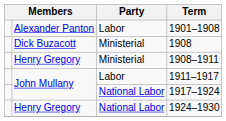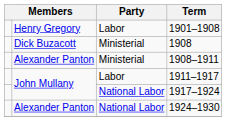 <table class="wikitable">
 <tr>
 <th colspan="2">Members</th>
 <th>Party</th>
 <th>Term</th>
 </tr>
 <tr>
 <td> </td>
-<td><a href='#'>Alexander Panton</a></td>
+<td><a href='#'>Henry Gregory</a></td>
 <td>Labor</td>
 <td>1901–1908</td>
 </tr>
 <tr>
 <td> </td>
 <td><a href='#'>Dick Buzacott</a></td>
 <td>Ministerial</td>
 <td>1908</td>
 </tr>
 <tr>
 <td> </td>
-<td><a href='#'>Henry Gregory</a></td>
+<td><a href='#'>Alexander Panton</a></td>
 <td>Ministerial</td>
 <td>1908–1911</td>
 </tr>
 <tr>
 <td> </td>
 <td rowspan="2"><a href='#'>John Mullany</a></td>
 <td>Labor</td>
 <td>1911–1917</td>
 </tr>
 <tr>
 <td> </td>
 <td><a href='#'>National Labor</a></td>
 <td>1917–1924</td>
 </tr>
 <tr>
 <td> </td>
-<td><a href='#'>Henry Gregory</a></td>
+<td><a href='#'>Alexander Panton</a></td>
 <td><a href='#'>National Labor</a></td>
 <td>1924–1930</td>
 </tr>
 <tr>
 </tr>
 </table>
